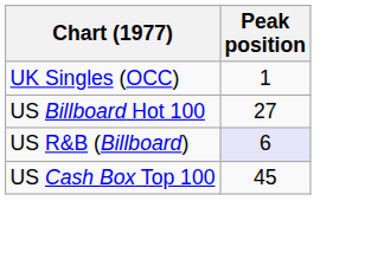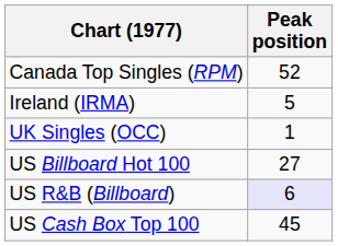 <table class="wikitable sortable">
 <tr>
 <th align="left">Chart (1977)</th>
 <th align="left">Peak<br>position</th>
+</tr>
+<tr>
+<td align="left">Canada Top Singles (<a href='#'><em>RPM</em></a>)</td>
+<td style="text-align:center;">52</td>
+</tr>
+<tr>
+<td align="left">Ireland (<a href='#'>IRMA</a>)</td>
+<td style="text-align:center;">5</td>
 </tr>
 <tr>
 <td align="left"><a href='#'>UK Singles</a> (<a href='#'>OCC</a>)</td>
 <td style="text-align:center;">1</td>
 </tr>
 <tr>
 <td align="left">US <a href='#'><em>Billboard</em> Hot 100</a></td>
 <td style="text-align:center;">27</td>
 </tr>
 <tr>
 <td align="left">US <a href='#'>R&B</a> (<em><a href='#'>Billboard</a></em>)</td>
 <td style="background: lavender; text-align:center;">6</td>
 </tr>
 <tr>
 <td align="left">US <a href='#'><em>Cash Box</em> Top 100</a></td>
 <td style="text-align:center;">45</td>
 </tr>
 </table>
